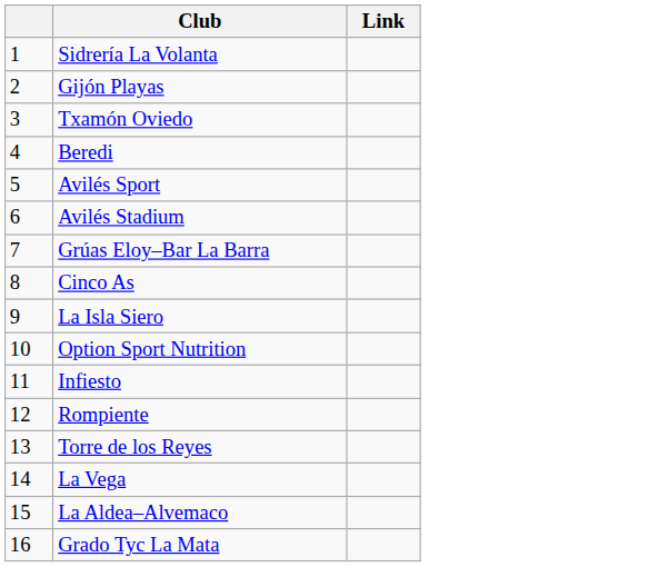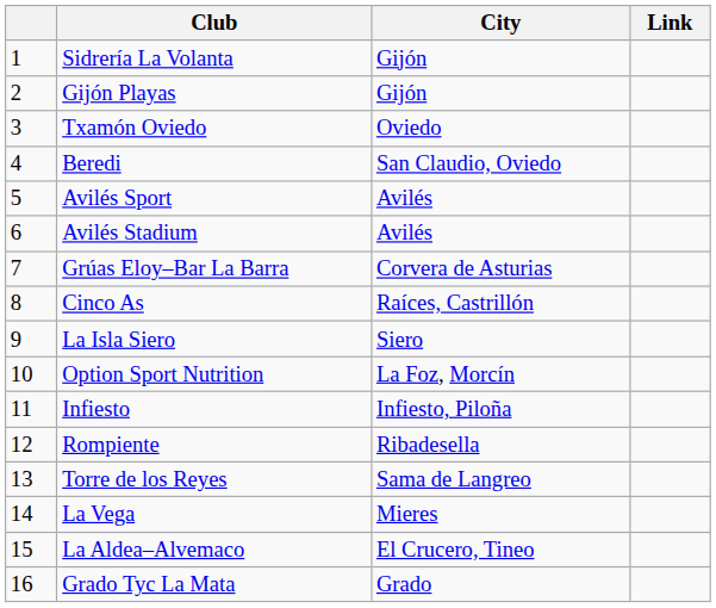 <table class="wikitable sortable">
 <tr>
 <th width=30></th>
 <th width=220>Club</th>
+<th width=180>City</th>
 <th width=50>Link</th>
 </tr>
 <tr>
 <td>1</td>
 <td><a href='#'>Sidrería La Volanta</a></td>
+<td><a href='#'>Gijón</a></td>
 <td></td>
 </tr>
 <tr>
 <td>2</td>
 <td><a href='#'>Gijón Playas</a></td>
+<td><a href='#'>Gijón</a></td>
 <td></td>
 </tr>
 <tr>
 <td>3</td>
 <td><a href='#'>Txamón Oviedo</a></td>
+<td><a href='#'>Oviedo</a></td>
 <td></td>
 </tr>
 <tr>
 <td>4</td>
 <td><a href='#'>Beredi</a></td>
+<td><a href='#'>San Claudio, Oviedo</a></td>
 <td></td>
 </tr>
 <tr>
 <td>5</td>
 <td><a href='#'>Avilés Sport</a> </td>
+<td><a href='#'>Avilés</a></td>
 <td></td>
 </tr>
 <tr>
 <td>6</td>
 <td><a href='#'>Avilés Stadium</a></td>
+<td><a href='#'>Avilés</a></td>
 <td></td>
 </tr>
 <tr>
 <td>7</td>
 <td><a href='#'>Grúas Eloy–Bar La Barra</a></td>
+<td><a href='#'>Corvera de Asturias</a></td>
 <td></td>
 </tr>
 <tr>
 <td>8</td>
 <td><a href='#'>Cinco As</a></td>
+<td><a href='#'>Raíces, Castrillón</a></td>
 <td></td>
 </tr>
 <tr>
 <td>9</td>
 <td><a href='#'>La Isla Siero</a></td>
+<td><a href='#'>Siero</a></td>
 <td></td>
 </tr>
 <tr>
 <td>10</td>
 <td><a href='#'>Option Sport Nutrition</a></td>
+<td><a href='#'>La Foz</a>, <a href='#'>Morcín</a></td>
 <td></td>
 </tr>
 <tr>
 <td>11</td>
 <td><a href='#'>Infiesto</a></td>
+<td><a href='#'>Infiesto, Piloña</a></td>
 <td></td>
 </tr>
 <tr>
 <td>12</td>
 <td><a href='#'>Rompiente</a></td>
+<td><a href='#'>Ribadesella</a></td>
 <td></td>
 </tr>
 <tr>
 <td>13</td>
 <td><a href='#'>Torre de los Reyes</a></td>
+<td><a href='#'>Sama de Langreo</a></td>
 <td></td>
 </tr>
 <tr>
 <td>14</td>
 <td><a href='#'>La Vega</a></td>
+<td><a href='#'>Mieres</a></td>
 <td></td>
 </tr>
 <tr>
 <td>15</td>
 <td><a href='#'>La Aldea–Alvemaco</a></td>
+<td><a href='#'>El Crucero, Tineo</a></td>
 <td></td>
 </tr>
 <tr>
 <td>16</td>
 <td><a href='#'>Grado Tyc La Mata</a></td>
+<td><a href='#'>Grado</a></td>
 <td></td>
 </tr>
 </table>
